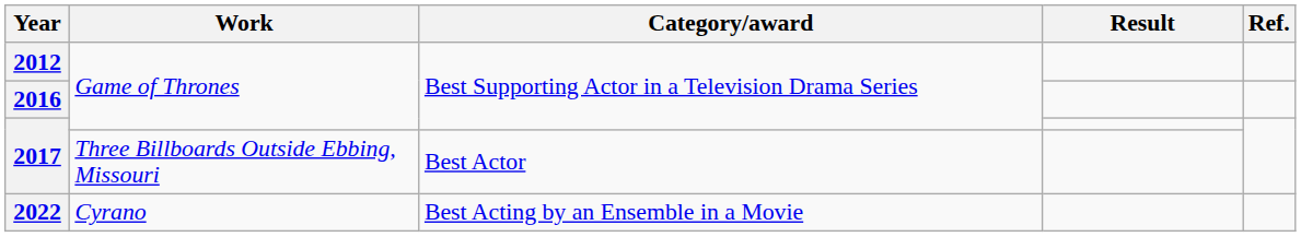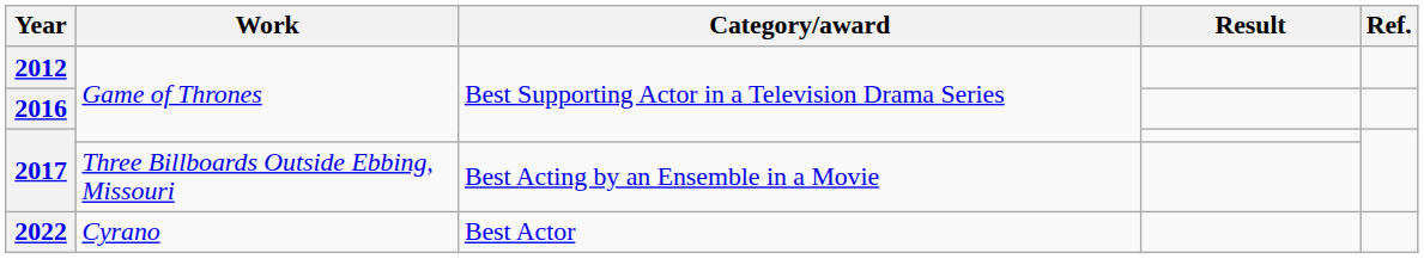 <table class=wikitable>
 <tr>
 <th width=5%>Year</th>
 <th width=28%>Work</th>
 <th width=50%>Category/award</th>
 <th width=16%>Result</th>
 <th width=2%>Ref.</th>
 </tr>
 <tr>
 <th scope="row"><a href='#'>2012</a></th>
 <td rowspan="3"><em><a href='#'>Game of Thrones</a></em></td>
 <td rowspan="3"><a href='#'>Best Supporting Actor in a Television Drama Series</a></td>
 <td></td>
 <td style="text-align:center;"></td>
 </tr>
 <tr>
 <th scope="row"><a href='#'>2016</a></th>
 <td></td>
 <td style="text-align:center;"></td>
 </tr>
 <tr>
 <th scope="row" rowspan="2"><a href='#'>2017</a></th>
 <td></td>
 <td style="text-align:center;" rowspan="2"></td>
 </tr>
 <tr>
 <td><em><a href='#'>Three Billboards Outside Ebbing, Missouri</a></em></td>
-<td><a href='#'>Best Actor</a></td>
+<td><a href='#'>Best Acting by an Ensemble in a Movie</a></td>
 <td></td>
 </tr>
 <tr>
 <th scope="row"><a href='#'>2022</a></th>
 <td><em><a href='#'>Cyrano</a></em></td>
-<td><a href='#'>Best Acting by an Ensemble in a Movie</a></td>
+<td><a href='#'>Best Actor</a></td>
 <td></td>
 </tr>
 </table>
